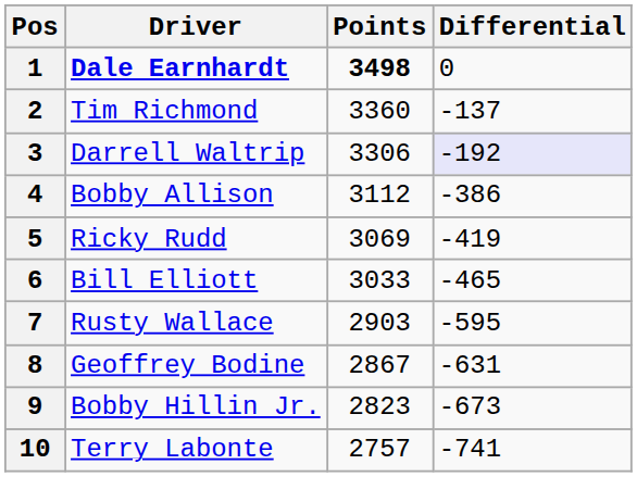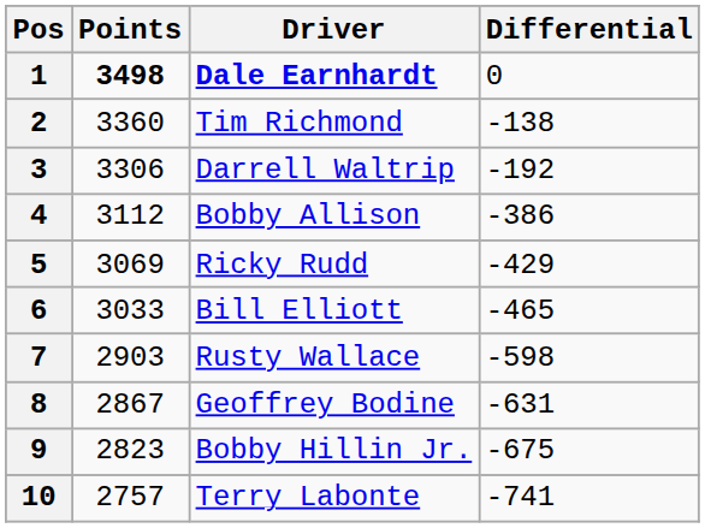 <table class="wikitable">
 <tr>
 <th>Pos</th>
+<th>Points</th>
 <th>Driver</th>
-<th>Points</th>
 <th>Differential</th>
 </tr>
 <tr>
 <th>1 </th>
+<td style="text-align:center;"><strong>3498</strong></td>
 <td><strong><a href='#'>Dale Earnhardt</a></strong></td>
-<td style="text-align:center;"><strong>3498</strong></td>
 <td>0</td>
 </tr>
 <tr>
 <th>2 </th>
+<td style="text-align:center;">3360</td>
 <td><a href='#'>Tim Richmond</a></td>
-<td style="text-align:center;">3360</td>
-<td>-137</td>
+<td>-138</td>
 </tr>
 <tr>
 <th>3 </th>
+<td style="text-align:center;">3306</td>
 <td><a href='#'>Darrell Waltrip</a></td>
-<td style="text-align:center;">3306</td>
-<td style="background: lavender;">-192</td>
+<td>-192</td>
 </tr>
 <tr>
 <th>4 </th>
+<td style="text-align:center;">3112</td>
 <td><a href='#'>Bobby Allison</a></td>
-<td style="text-align:center;">3112</td>
 <td>-386</td>
 </tr>
 <tr>
 <th>5 </th>
+<td style="text-align:center;">3069</td>
 <td><a href='#'>Ricky Rudd</a></td>
-<td style="text-align:center;">3069</td>
-<td>-419</td>
+<td>-429</td>
 </tr>
 <tr>
 <th>6 </th>
+<td style="text-align:center;">3033</td>
 <td><a href='#'>Bill Elliott</a></td>
-<td style="text-align:center;">3033</td>
 <td>-465</td>
 </tr>
 <tr>
 <th>7 </th>
+<td style="text-align:center;">2903</td>
 <td><a href='#'>Rusty Wallace</a></td>
-<td style="text-align:center;">2903</td>
-<td>-595</td>
+<td>-598</td>
 </tr>
 <tr>
 <th>8 </th>
+<td style="text-align:center;">2867</td>
 <td><a href='#'>Geoffrey Bodine</a></td>
-<td style="text-align:center;">2867</td>
 <td>-631</td>
 </tr>
 <tr>
 <th>9 </th>
+<td style="text-align:center;">2823</td>
 <td><a href='#'>Bobby Hillin Jr.</a></td>
-<td style="text-align:center;">2823</td>
-<td>-673</td>
+<td>-675</td>
 </tr>
 <tr>
 <th>10 </th>
+<td style="text-align:center;">2757</td>
 <td><a href='#'>Terry Labonte</a></td>
-<td style="text-align:center;">2757</td>
 <td>-741</td>
 </tr>
 </table>
